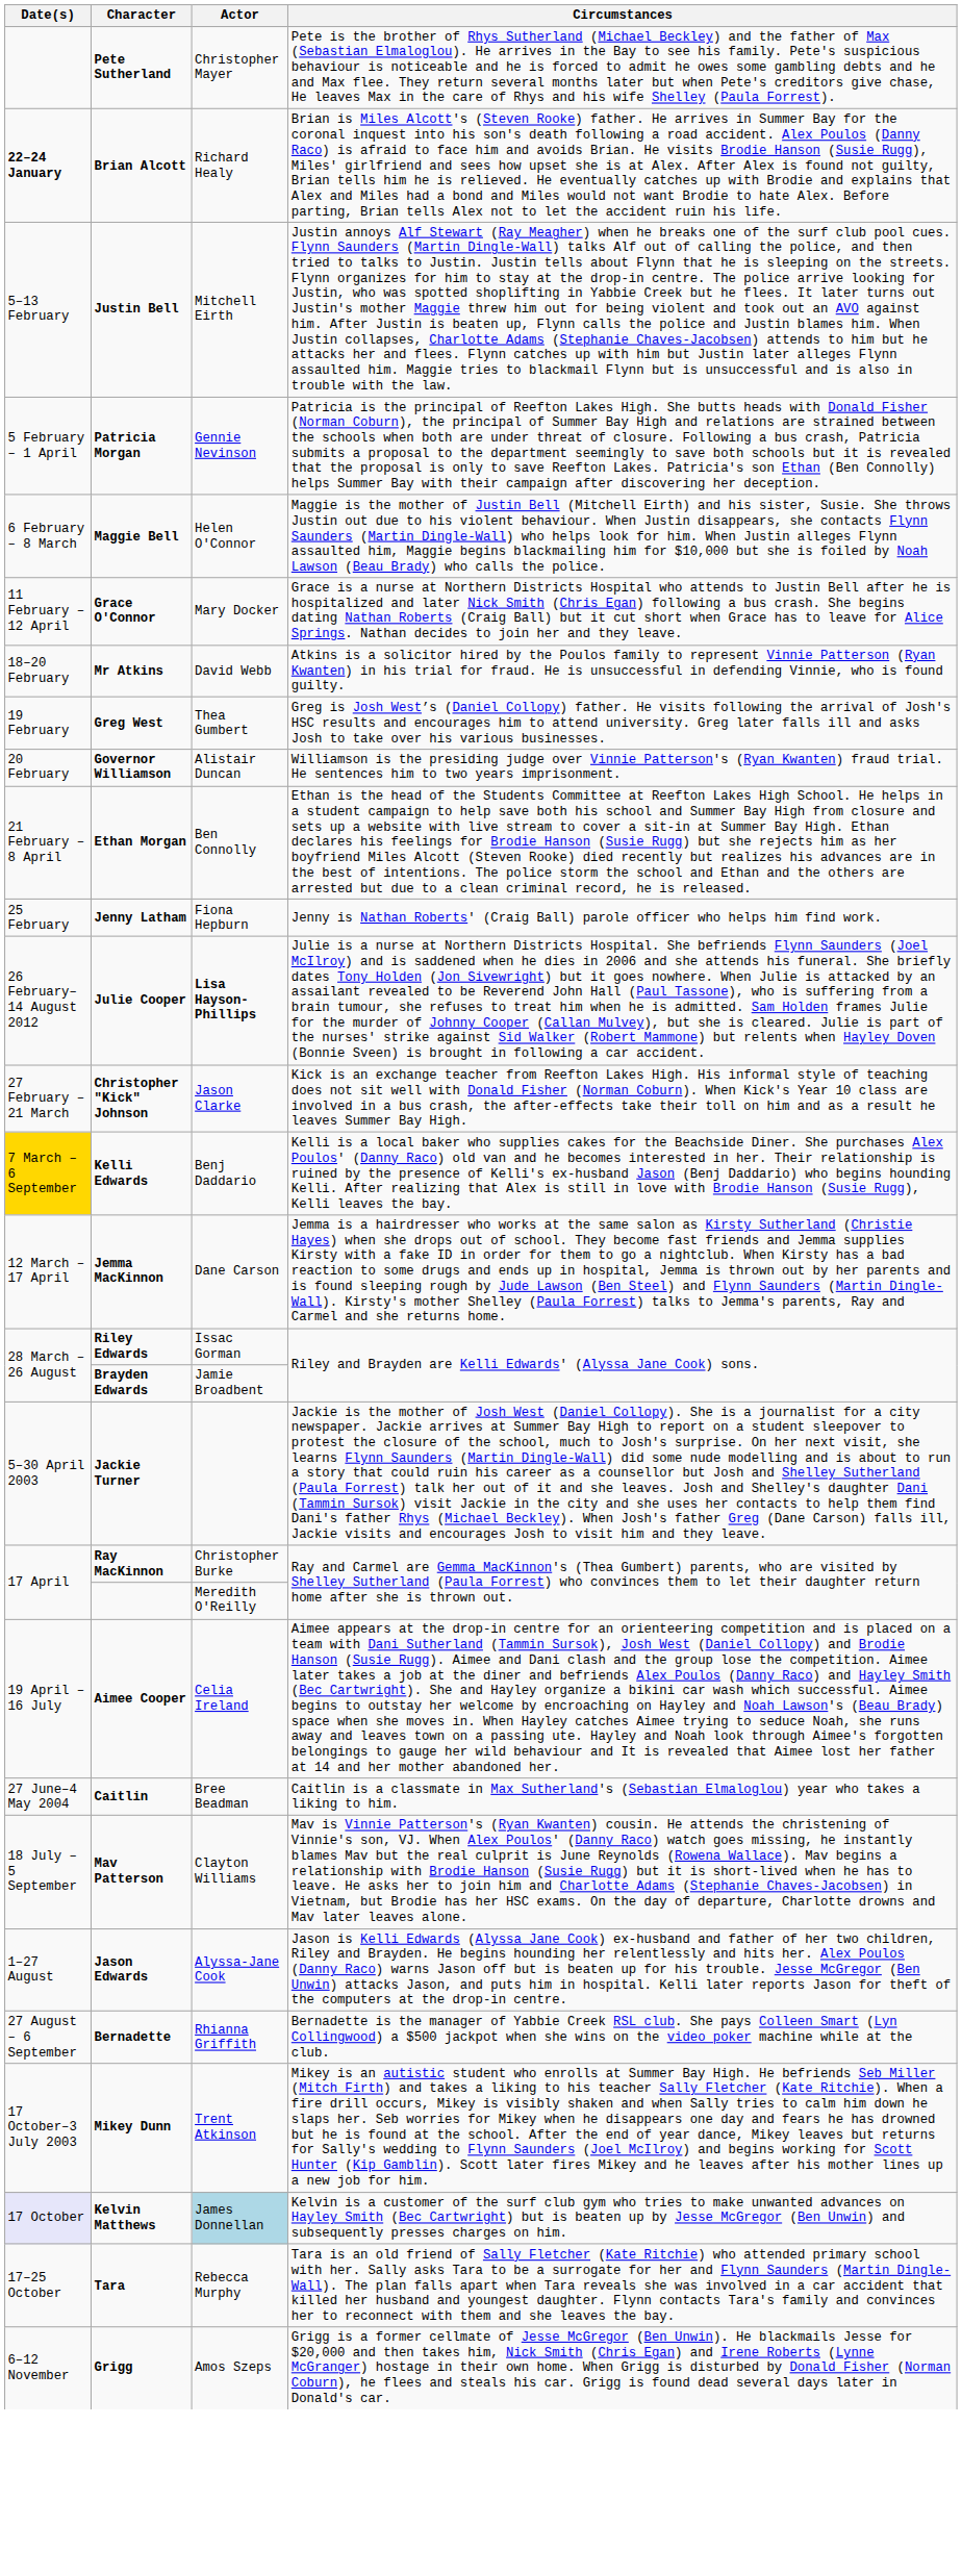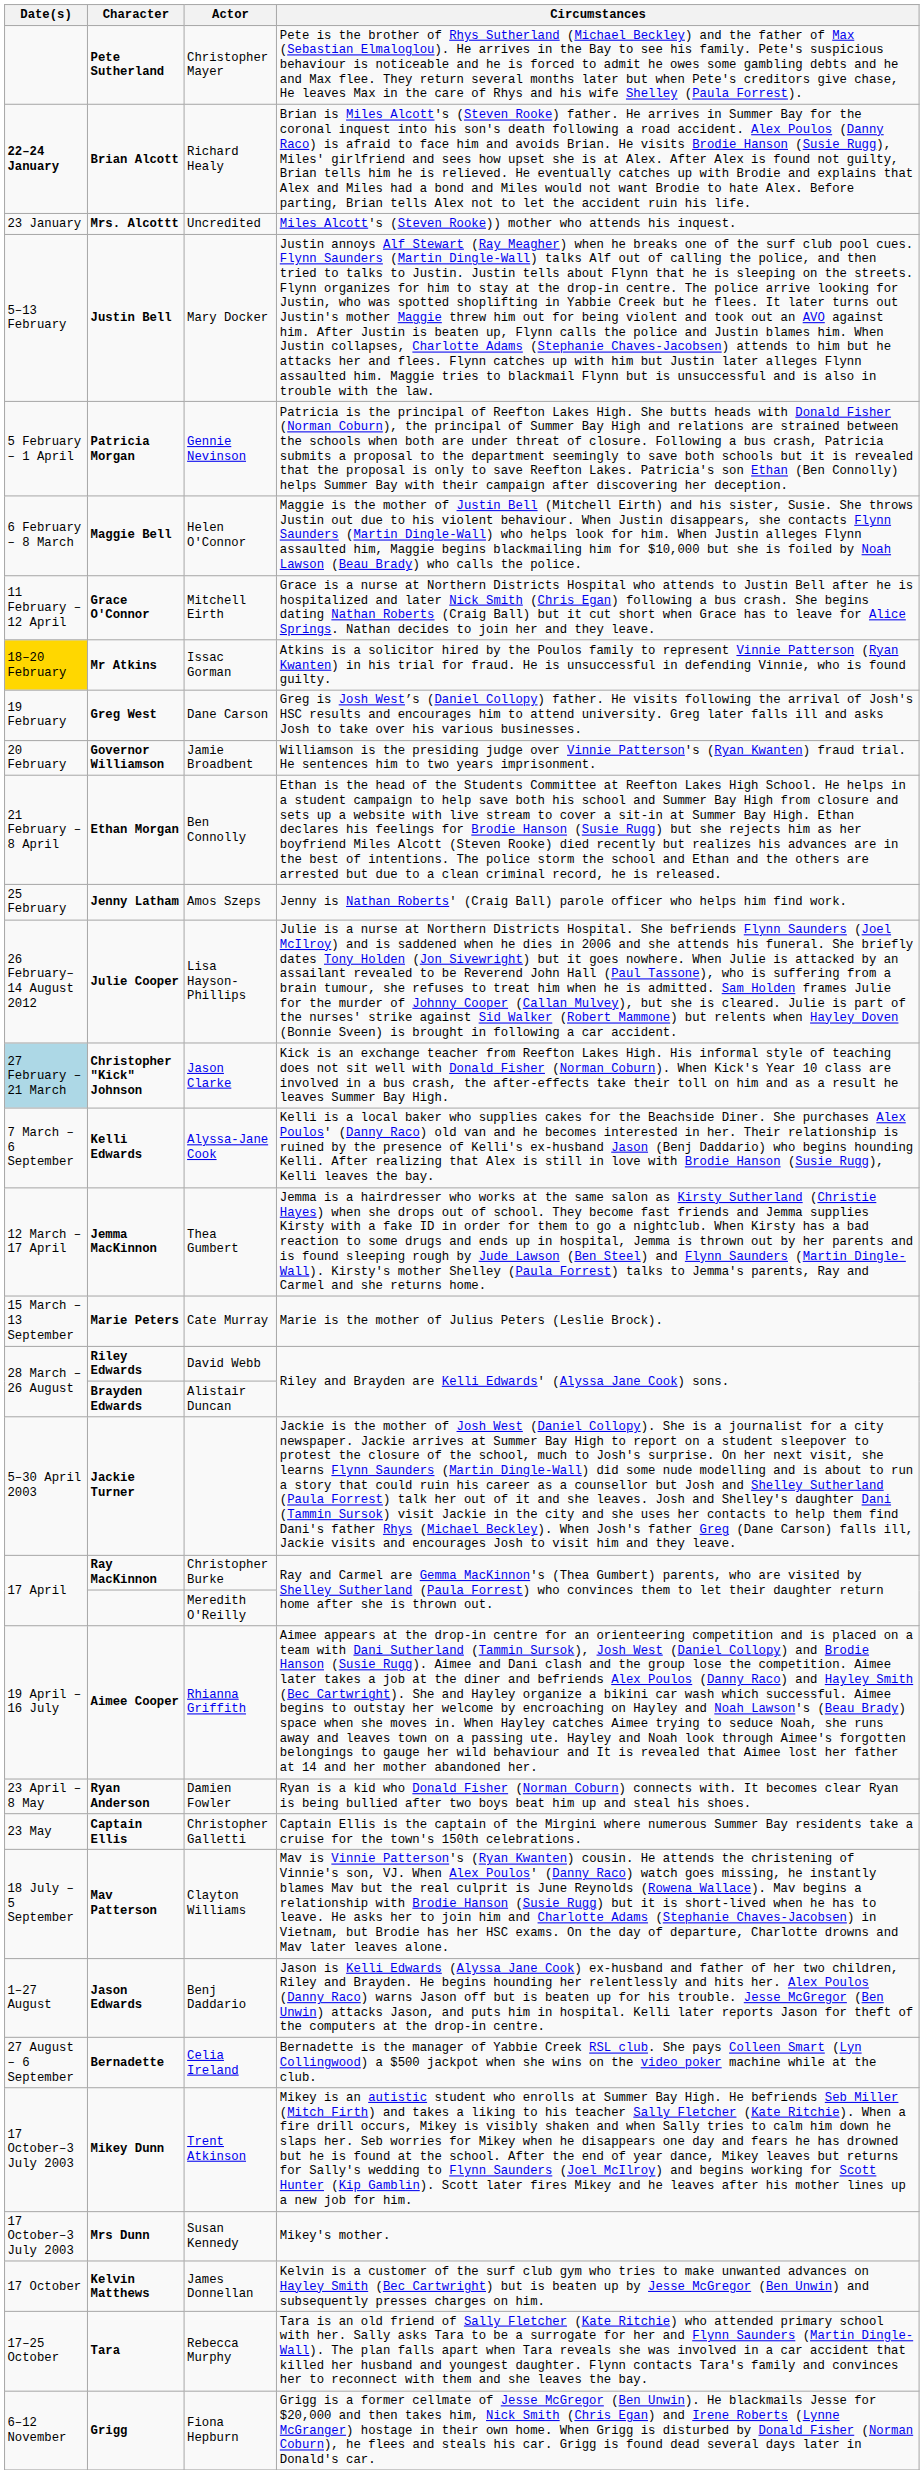 <table class="wikitable plainrowheaders" style="font-size:90%">
 <tr>
 <th scope="col">Date(s)</th>
 <th scope="col">Character</th>
 <th scope="col">Actor</th>
 <th scope="col">Circumstances</th>
 </tr>
 <tr>
 <td></td>
 <td><strong>Pete Sutherland</strong></td>
 <td>Christopher Mayer</td>
 <td> Pete is the brother of <a href='#'>Rhys Sutherland</a> (<a href='#'>Michael Beckley</a>) and the father of <a href='#'>Max</a> (<a href='#'>Sebastian Elmaloglou</a>). He arrives in the Bay to see his family. Pete's suspicious behaviour is noticeable and he is forced to admit he owes some gambling debts and he and Max flee. They return several months later but when Pete's creditors give chase, He leaves Max in the care of Rhys and his wife <a href='#'>Shelley</a> (<a href='#'>Paula Forrest</a>).</td>
 </tr>
 <tr>
 <td><strong>22–24 January</strong></td>
 <td><strong>Brian Alcott</strong></td>
 <td>Richard Healy</td>
 <td> Brian is <a href='#'>Miles Alcott</a>'s (<a href='#'>Steven Rooke</a>) father. He arrives in Summer Bay for the coronal inquest into his son's death following a road accident. <a href='#'>Alex Poulos</a> (<a href='#'>Danny Raco</a>) is afraid to face him and avoids Brian. He visits <a href='#'>Brodie Hanson</a> (<a href='#'>Susie Rugg</a>), Miles' girlfriend and sees how upset she is at Alex.  After Alex is found not guilty, Brian tells him he is relieved. He eventually catches up with Brodie and explains that Alex and Miles had a bond and Miles would not want Brodie to hate Alex. Before parting, Brian tells Alex not to let the accident ruin his life.</td>
 </tr>
 <tr>
+<td>23 January</td>
+<td><strong>Mrs. Alcottt</strong></td>
+<td>Uncredited</td>
+<td><a href='#'>Miles Alcott</a>'s (<a href='#'>Steven Rooke</a>)) mother who attends his inquest.</td>
+</tr>
+<tr>
 <td>5–13 February</td>
 <td><strong>Justin Bell</strong></td>
-<td>Mitchell Eirth</td>
+<td>Mary Docker</td>
 <td> Justin annoys <a href='#'>Alf Stewart</a> (<a href='#'>Ray Meagher</a>) when he breaks one of the surf club pool cues. <a href='#'>Flynn Saunders</a> (<a href='#'>Martin Dingle-Wall</a>) talks Alf out of calling the police, and then tried to talks to Justin. Justin tells about Flynn that he is sleeping on the streets. Flynn organizes for him to stay at the drop-in centre. The police arrive looking for Justin, who was spotted shoplifting in Yabbie Creek but he flees. It later turns out Justin's mother <a href='#'>Maggie</a> threw him out for being violent and took out an <a href='#'>AVO</a> against him. After Justin is beaten up, Flynn calls the police and Justin blames him. When Justin collapses, <a href='#'>Charlotte Adams</a> (<a href='#'>Stephanie Chaves-Jacobsen</a>) attends to him but he attacks her and flees. Flynn catches up with him but Justin later alleges Flynn assaulted him. Maggie tries to blackmail Flynn but is unsuccessful and is also in trouble with the law.</td>
 </tr>
 <tr>
 <td>5 February – 1 April</td>
 <td><strong>Patricia Morgan</strong></td>
 <td><a href='#'>Gennie Nevinson</a></td>
 <td> Patricia is the principal of Reefton Lakes High. She butts heads with <a href='#'>Donald Fisher</a> (<a href='#'>Norman Coburn</a>), the principal of Summer Bay High and relations are strained between the schools when both are under threat of closure. Following a bus crash, Patricia submits a proposal to the department seemingly to save both schools but it is revealed that the proposal is only to save Reefton Lakes. Patricia's son <a href='#'>Ethan</a> (Ben Connolly) helps Summer Bay with their campaign after discovering her deception.</td>
 </tr>
 <tr>
 <td>6 February – 8 March</td>
 <td><strong>Maggie Bell</strong></td>
 <td>Helen O'Connor</td>
 <td> Maggie is the mother of <a href='#'>Justin Bell</a> (Mitchell Eirth) and his sister, Susie. She throws Justin out due to his violent behaviour. When Justin disappears, she contacts <a href='#'>Flynn Saunders</a> (<a href='#'>Martin Dingle-Wall</a>) who helps look for him. When Justin alleges Flynn assaulted him, Maggie begins blackmailing him for $10,000 but she is foiled by <a href='#'>Noah Lawson</a> (<a href='#'>Beau Brady</a>) who calls the police.</td>
 </tr>
 <tr>
 <td>11 February – 12 April</td>
 <td><strong>Grace O'Connor</strong></td>
-<td>Mary Docker</td>
+<td>Mitchell Eirth</td>
 <td>Grace is a nurse at Northern Districts Hospital who attends to Justin Bell after he is hospitalized and later <a href='#'>Nick Smith</a> (<a href='#'>Chris Egan</a>) following a bus crash. She begins dating <a href='#'>Nathan Roberts</a> (Craig Ball) but it cut short when Grace has to leave for <a href='#'>Alice Springs</a>. Nathan decides to join her and they leave.</td>
 </tr>
 <tr>
-<td>18–20 February</td>
+<td style="background: gold;">18–20 February</td>
 <td><strong>Mr Atkins</strong></td>
-<td>David Webb</td>
+<td>Issac Gorman</td>
 <td>Atkins is a solicitor hired by the Poulos family to represent <a href='#'>Vinnie Patterson</a> (<a href='#'>Ryan Kwanten</a>) in his trial for fraud. He is unsuccessful in defending Vinnie, who is found guilty.</td>
 </tr>
 <tr>
 <td>19 February</td>
 <td><strong>Greg West</strong></td>
-<td>Thea Gumbert</td>
+<td>Dane Carson</td>
 <td>Greg is <a href='#'>Josh West</a>’s (<a href='#'>Daniel Collopy</a>) father. He visits following the arrival of Josh's HSC results and encourages him to attend university. Greg later falls ill and asks Josh to take over his various businesses.</td>
 </tr>
 <tr>
 <td>20 February</td>
 <td><strong>Governor Williamson</strong></td>
-<td>Alistair Duncan</td>
+<td>Jamie Broadbent</td>
 <td> Williamson is the presiding judge over <a href='#'>Vinnie Patterson</a>'s (<a href='#'>Ryan Kwanten</a>) fraud trial. He sentences him to two years imprisonment.</td>
 </tr>
 <tr>
 <td>21 February – 8 April</td>
 <td><strong>Ethan Morgan</strong></td>
 <td>Ben Connolly</td>
 <td> Ethan is the head of the Students Committee at Reefton Lakes High School. He helps in a student campaign to help save both his school and Summer Bay High from closure and sets up a website with live stream to cover a sit-in at Summer Bay High. Ethan declares his feelings for <a href='#'>Brodie Hanson</a> (<a href='#'>Susie Rugg</a>) but she rejects him as her boyfriend Miles Alcott (Steven Rooke) died recently but realizes his advances are in the best of intentions. The police storm the school and Ethan and the others are arrested but due to a clean criminal record, he is released.</td>
 </tr>
 <tr>
 <td>25 February</td>
 <td><strong>Jenny Latham</strong></td>
-<td>Fiona Hepburn</td>
+<td>Amos Szeps</td>
 <td>Jenny is <a href='#'>Nathan Roberts</a>' (Craig Ball) parole officer who helps him find work.</td>
 </tr>
 <tr>
 <td>26 February–14 August 2012</td>
 <td><strong>Julie Cooper</strong></td>
-<td><strong>Lisa Hayson-Phillips</strong></td>
+<td>Lisa Hayson-Phillips</td>
 <td> Julie is a nurse at Northern Districts Hospital. She befriends <a href='#'>Flynn Saunders</a> (<a href='#'>Joel McIlroy</a>) and is saddened when he dies in 2006 and she attends his funeral. She briefly dates <a href='#'>Tony Holden</a> (<a href='#'>Jon Sivewright</a>) but it goes nowhere. When Julie is attacked by an assailant revealed to be Reverend John Hall (<a href='#'>Paul Tassone</a>), who is suffering from a brain tumour, she refuses to treat him when he is admitted. <a href='#'>Sam Holden</a> frames Julie for the murder of <a href='#'>Johnny Cooper</a> (<a href='#'>Callan Mulvey</a>), but she is cleared. Julie is part of the nurses' strike against <a href='#'>Sid Walker</a> (<a href='#'>Robert Mammone</a>) but relents when <a href='#'>Hayley Doven</a> (Bonnie Sveen) is brought in following a car accident.</td>
 </tr>
 <tr>
-<td>27 February – 21 March</td>
+<td style="background: lightblue;">27 February – 21 March</td>
 <td><strong>Christopher "Kick" Johnson</strong></td>
 <td><a href='#'>Jason Clarke</a></td>
 <td> Kick is an exchange teacher from Reefton Lakes High. His informal style of teaching does not sit well with <a href='#'>Donald Fisher</a> (<a href='#'>Norman Coburn</a>). When Kick's Year 10 class are involved in a bus crash, the after-effects take their toll on him and as a result he leaves Summer Bay High.</td>
 </tr>
 <tr>
-<td style="background: gold;">7 March – 6 September</td>
+<td>7 March – 6 September</td>
 <td><strong>Kelli Edwards</strong></td>
-<td>Benj Daddario</td>
+<td><a href='#'>Alyssa-Jane Cook</a></td>
 <td> Kelli is a local baker who supplies cakes for the Beachside Diner. She purchases <a href='#'>Alex Poulos</a>' (<a href='#'>Danny Raco</a>) old van and he becomes interested in her. Their relationship is ruined by the presence of Kelli's ex-husband <a href='#'>Jason</a> (Benj Daddario) who begins hounding Kelli. After realizing that Alex is still in love with <a href='#'>Brodie Hanson</a> (<a href='#'>Susie Rugg</a>), Kelli leaves the bay.</td>
 </tr>
 <tr>
 <td>12 March – 17 April</td>
 <td><strong>Jemma MacKinnon</strong></td>
-<td>Dane Carson</td>
+<td>Thea Gumbert</td>
 <td> Jemma is a hairdresser who works at the same salon as <a href='#'>Kirsty Sutherland</a> (<a href='#'>Christie Hayes</a>) when she drops out of school. They become fast friends and Jemma supplies Kirsty with a fake ID in order for them to go a nightclub. When Kirsty has a bad reaction to some drugs and ends up in hospital, Jemma is thrown out by her parents and is found sleeping rough by <a href='#'>Jude Lawson</a> (<a href='#'>Ben Steel</a>) and <a href='#'>Flynn Saunders</a> (<a href='#'>Martin Dingle-Wall</a>). Kirsty's mother Shelley (<a href='#'>Paula Forrest</a>) talks to Jemma's parents, Ray and Carmel and she returns home.</td>
+</tr>
+<tr>
+<td>15 March – 13 September</td>
+<td><strong>Marie Peters</strong></td>
+<td>Cate Murray</td>
+<td> Marie is the mother of Julius Peters (Leslie Brock).</td>
 </tr>
 <tr>
 <td rowspan="2">28 March – 26 August</td>
 <td><strong>Riley Edwards</strong></td>
-<td>Issac Gorman</td>
+<td>David Webb</td>
 <td rowspan="2"> Riley and Brayden are <a href='#'>Kelli Edwards</a>' (<a href='#'>Alyssa Jane Cook</a>) sons.</td>
 </tr>
 <tr>
 <td><strong>Brayden Edwards</strong></td>
-<td>Jamie Broadbent</td>
+<td>Alistair Duncan</td>
 </tr>
 <tr>
 <td>5–30 April 2003</td>
 <td><strong>Jackie Turner</strong></td>
 <td></td>
 <td>Jackie is the mother of <a href='#'>Josh West</a> (<a href='#'>Daniel Collopy</a>). She is a journalist for a city newspaper. Jackie arrives at Summer Bay High to report on a student sleepover to protest the closure of the school, much to Josh's surprise. On her next visit, she learns <a href='#'>Flynn Saunders</a> (<a href='#'>Martin Dingle-Wall</a>) did some nude modelling and is about to run a story that could ruin his career as a counsellor but Josh and <a href='#'>Shelley Sutherland</a> (<a href='#'>Paula Forrest</a>) talk her out of it and she leaves. Josh and Shelley's daughter <a href='#'>Dani</a> (<a href='#'>Tammin Sursok</a>) visit Jackie in the city and she uses her contacts to help them find Dani's father <a href='#'>Rhys</a> (<a href='#'>Michael Beckley</a>). When Josh's father <a href='#'>Greg</a> (Dane Carson) falls ill, Jackie visits and encourages Josh to visit him and they leave.</td>
 </tr>
 <tr>
 <td rowspan="2">17 April</td>
 <td><strong>Ray MacKinnon</strong></td>
 <td>Christopher Burke</td>
 <td rowspan="2"> Ray and Carmel are <a href='#'>Gemma MacKinnon</a>'s (Thea Gumbert) parents, who are visited by <a href='#'>Shelley Sutherland</a> (<a href='#'>Paula Forrest</a>) who convinces them to let their daughter return home after she is thrown out.</td>
 </tr>
 <tr>
 <td></td>
 <td>Meredith O'Reilly</td>
 </tr>
 <tr>
 <td>19 April – 16 July</td>
 <td><strong>Aimee Cooper</strong></td>
-<td><a href='#'>Celia Ireland</a></td>
+<td><a href='#'>Rhianna Griffith</a></td>
 <td> Aimee appears at the drop-in centre for an orienteering competition and is placed on a team with <a href='#'>Dani Sutherland</a> (<a href='#'>Tammin Sursok</a>), <a href='#'>Josh West</a> (<a href='#'>Daniel Collopy</a>) and <a href='#'>Brodie Hanson</a> (<a href='#'>Susie Rugg</a>). Aimee and Dani clash and the group lose the competition. Aimee later takes a job at the diner and befriends <a href='#'>Alex Poulos</a> (<a href='#'>Danny Raco</a>) and <a href='#'>Hayley Smith</a> (<a href='#'>Bec Cartwright</a>). She and Hayley organize a bikini car wash which successful. Aimee begins to outstay her welcome by encroaching on Hayley and <a href='#'>Noah Lawson</a>'s (<a href='#'>Beau Brady</a>) space when she moves in. When Hayley catches Aimee trying to seduce Noah, she runs away and leaves town on a passing ute. Hayley and Noah look through Aimee's forgotten belongings to gauge her wild behaviour and It is revealed that Aimee lost her father at 14 and her mother abandoned her.</td>
 </tr>
 <tr>
-<td>27 June–4 May 2004</td>
-<td><strong>Caitlin</strong></td>
-<td>Bree Beadman</td>
-<td> Caitlin is a classmate in <a href='#'>Max Sutherland</a>'s (<a href='#'>Sebastian Elmaloglou</a>) year who takes a liking to him.</td>
+<td>23 April – 8 May</td>
+<td><strong>Ryan Anderson</strong></td>
+<td>Damien Fowler</td>
+<td> Ryan is a kid who <a href='#'>Donald Fisher</a> (<a href='#'>Norman Coburn</a>) connects with. It becomes clear Ryan is being bullied after two boys beat him up and steal his shoes.</td>
+</tr>
+<tr>
+<td>23 May</td>
+<td><strong>Captain Ellis</strong></td>
+<td>Christopher Galletti</td>
+<td> Captain Ellis is the captain of the Mirgini where numerous Summer Bay residents take a cruise for the town's 150th celebrations.</td>
 </tr>
 <tr>
 <td>18 July – 5 September</td>
 <td><strong>Mav Patterson</strong></td>
 <td>Clayton Williams</td>
 <td> Mav is <a href='#'>Vinnie Patterson</a>'s (<a href='#'>Ryan Kwanten</a>) cousin. He attends the christening of Vinnie's son, VJ. When <a href='#'>Alex Poulos</a>' (<a href='#'>Danny Raco</a>) watch goes missing, he instantly blames Mav but the real culprit is June Reynolds (<a href='#'>Rowena Wallace</a>). Mav begins a relationship with <a href='#'>Brodie Hanson</a> (<a href='#'>Susie Rugg</a>) but it is short-lived when he has to leave. He asks her to join him and <a href='#'>Charlotte Adams</a> (<a href='#'>Stephanie Chaves-Jacobsen</a>) in Vietnam, but Brodie has her HSC exams. On the day of departure, Charlotte drowns and Mav later leaves alone.</td>
 </tr>
 <tr>
 <td>1–27 August</td>
 <td><strong>Jason Edwards</strong></td>
-<td><a href='#'>Alyssa-Jane Cook</a></td>
+<td>Benj Daddario</td>
 <td> Jason is <a href='#'>Kelli Edwards</a> (<a href='#'>Alyssa Jane Cook</a>) ex-husband and father of her two children, Riley and Brayden. He begins hounding her relentlessly and hits her. <a href='#'>Alex Poulos</a> (<a href='#'>Danny Raco</a>) warns Jason off but is beaten up for  his trouble. <a href='#'>Jesse McGregor</a> (<a href='#'>Ben Unwin</a>) attacks Jason, and puts him in hospital. Kelli later reports Jason for theft of the computers at the drop-in centre.</td>
 </tr>
 <tr>
 <td>27 August – 6 September</td>
 <td><strong>Bernadette</strong></td>
-<td><a href='#'>Rhianna Griffith</a></td>
+<td><a href='#'>Celia Ireland</a></td>
 <td> Bernadette is the manager of Yabbie Creek <a href='#'>RSL club</a>. She pays <a href='#'>Colleen Smart</a> (<a href='#'>Lyn Collingwood</a>) a $500 jackpot when she wins on the <a href='#'>video poker</a> machine while at the club.</td>
 </tr>
 <tr>
 <td>17 October–3 July 2003</td>
 <td><strong>Mikey Dunn</strong></td>
 <td><a href='#'>Trent Atkinson</a></td>
 <td> Mikey is an <a href='#'>autistic</a> student who enrolls at Summer Bay High. He befriends <a href='#'>Seb Miller</a> (<a href='#'>Mitch Firth</a>) and takes a liking to his teacher <a href='#'>Sally Fletcher</a> (<a href='#'>Kate Ritchie</a>). When a fire drill occurs, Mikey is visibly shaken and when Sally tries to calm him down he slaps her. Seb worries for Mikey when he disappears one day and fears he has drowned but he is found at the school. After the end of year dance, Mikey leaves but returns for Sally's wedding to <a href='#'>Flynn Saunders</a> (<a href='#'>Joel McIlroy</a>) and begins working for <a href='#'>Scott Hunter</a> (<a href='#'>Kip Gamblin</a>). Scott later fires Mikey and he leaves after his mother lines up a new job for him.</td>
 </tr>
 <tr>
-<td style="background: lavender;">17 October</td>
+<td>17 October–3 July 2003</td>
+<td><strong>Mrs Dunn</strong></td>
+<td>Susan Kennedy</td>
+<td>Mikey's mother.</td>
+</tr>
+<tr>
+<td>17 October</td>
 <td><strong>Kelvin Matthews</strong></td>
-<td style="background: lightblue;">James Donnellan</td>
+<td>James Donnellan</td>
 <td>Kelvin is a customer of the surf club gym who tries to make unwanted advances on <a href='#'>Hayley Smith</a> (<a href='#'>Bec Cartwright</a>) but is beaten up by <a href='#'>Jesse McGregor</a> (<a href='#'>Ben Unwin</a>) and subsequently presses charges on him.</td>
 </tr>
 <tr>
 <td>17–25 October</td>
 <td><strong>Tara</strong></td>
 <td>Rebecca Murphy</td>
 <td>Tara is an old friend of <a href='#'>Sally Fletcher</a> (<a href='#'>Kate Ritchie</a>) who attended primary school with her. Sally asks Tara to be a surrogate for her and <a href='#'>Flynn Saunders</a> (<a href='#'>Martin Dingle-Wall</a>). The plan falls apart when Tara reveals she was involved in a car accident that killed her husband and youngest daughter. Flynn contacts Tara's family and convinces her to reconnect with them and she leaves the bay.</td>
 </tr>
 <tr>
 <td>6–12 November</td>
 <td><strong>Grigg</strong></td>
-<td>Amos Szeps</td>
+<td>Fiona Hepburn</td>
 <td> Grigg is a former cellmate of <a href='#'>Jesse McGregor</a> (<a href='#'>Ben Unwin</a>). He blackmails Jesse for $20,000 and then takes him, <a href='#'>Nick Smith</a> (<a href='#'>Chris Egan</a>) and <a href='#'>Irene Roberts</a> (<a href='#'>Lynne McGranger</a>) hostage in their own home. When Grigg is disturbed by <a href='#'>Donald Fisher</a> (<a href='#'>Norman Coburn</a>), he flees and steals his car. Grigg is found dead several days later in Donald's car.</td>
 </tr>
 </table>
